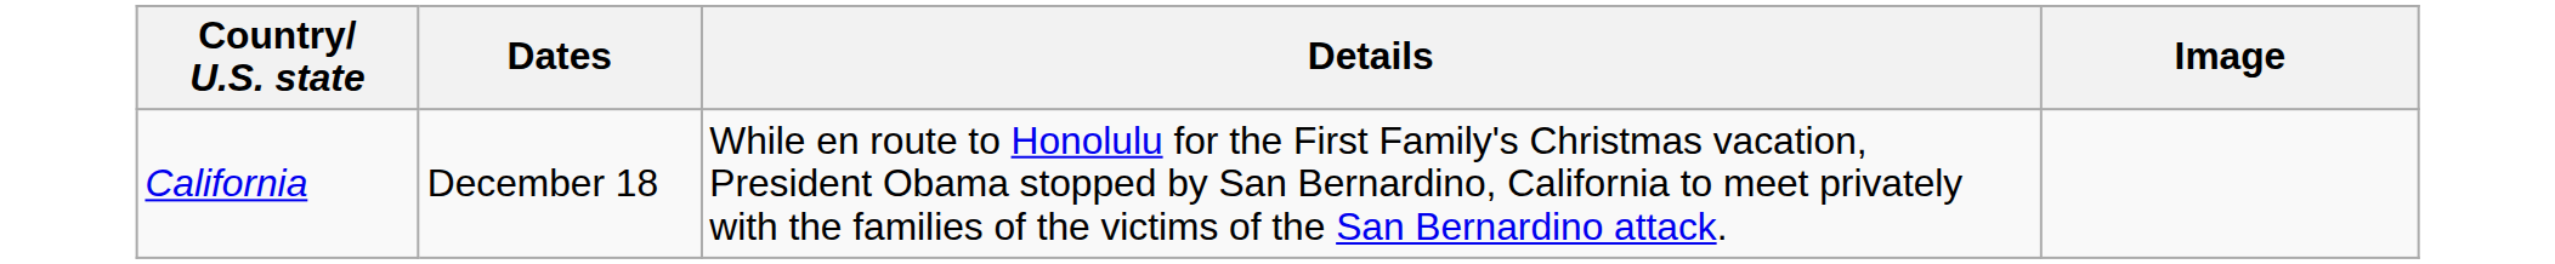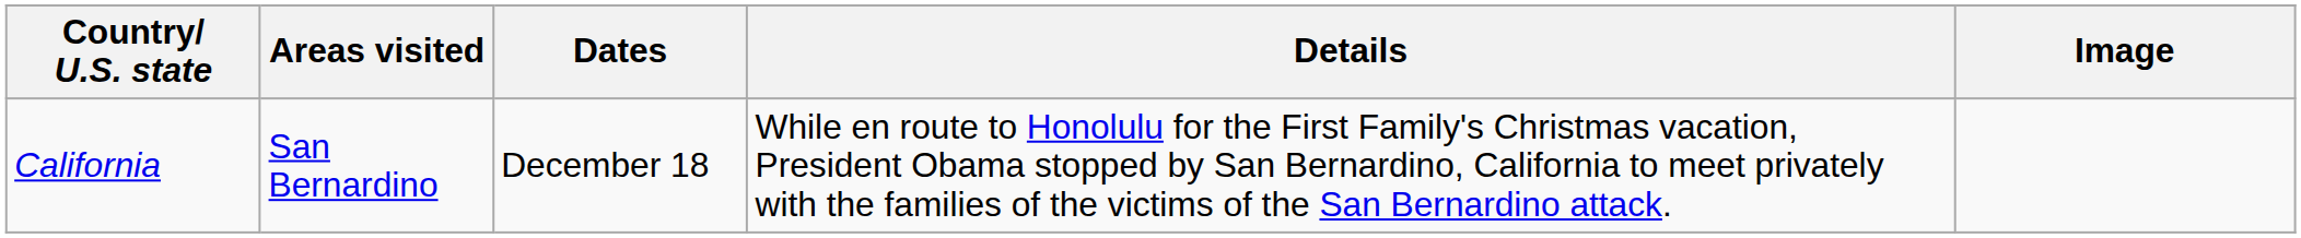 <table class="wikitable" style="margin: 1em auto 1em auto">
 <tr>
 <th width=110>Country/<br><em>U.S. state</em></th>
+<th width=100>Areas visited</th>
 <th width=110>Dates</th>
 <th width=550>Details</th>
 <th width=150>Image</th>
 </tr>
 <tr>
 <td> <em><a href='#'>California</a></em></td>
+<td><a href='#'>San Bernardino</a></td>
 <td>December 18</td>
 <td>While en route to <a href='#'>Honolulu</a> for the First Family's Christmas vacation, President Obama stopped by San Bernardino, California to meet privately with the families of the victims of the <a href='#'>San Bernardino attack</a>.</td>
 <td></td>
 </tr>
 </table>
